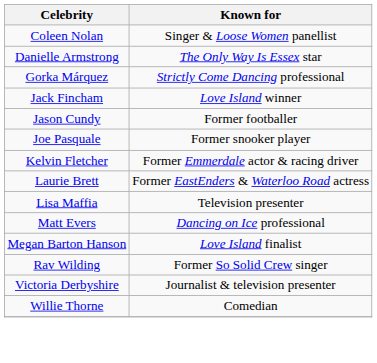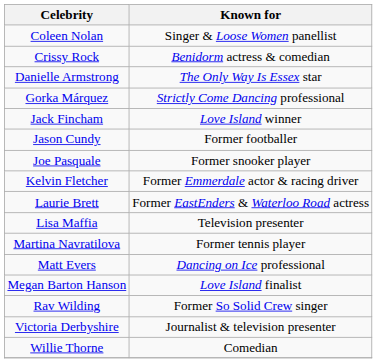 <table class="wikitable" style=" auto; text-align: center">
 <tr>
 <th>Celebrity</th>
 <th>Known for</th>
 </tr>
 <tr>
 <td><a href='#'>Coleen Nolan</a></td>
 <td>Singer & <em><a href='#'>Loose Women</a></em> panellist</td>
+</tr>
+<tr>
+<td><a href='#'>Crissy Rock</a></td>
+<td><em><a href='#'>Benidorm</a></em> actress & comedian</td>
 </tr>
 <tr>
 <td><a href='#'>Danielle Armstrong</a></td>
 <td><em><a href='#'>The Only Way Is Essex</a></em> star</td>
 </tr>
 <tr>
 <td><a href='#'>Gorka Márquez</a></td>
 <td><em><a href='#'>Strictly Come Dancing</a></em> professional</td>
 </tr>
 <tr>
 <td><a href='#'>Jack Fincham</a></td>
 <td><em><a href='#'>Love Island</a></em> winner</td>
 </tr>
 <tr>
 <td><a href='#'>Jason Cundy</a></td>
 <td>Former footballer</td>
 </tr>
 <tr>
 <td><a href='#'>Joe Pasquale</a></td>
 <td>Former snooker player</td>
 </tr>
 <tr>
 <td><a href='#'>Kelvin Fletcher</a></td>
 <td>Former <em><a href='#'>Emmerdale</a></em> actor & racing driver</td>
 </tr>
 <tr>
 <td><a href='#'>Laurie Brett</a></td>
 <td>Former <em><a href='#'>EastEnders</a></em> & <em><a href='#'>Waterloo Road</a></em> actress</td>
 </tr>
 <tr>
 <td><a href='#'>Lisa Maffia</a></td>
 <td>Television presenter</td>
 </tr>
 <tr>
+<td><a href='#'>Martina Navratilova</a></td>
+<td>Former tennis player</td>
+</tr>
+<tr>
 <td><a href='#'>Matt Evers</a></td>
 <td><em><a href='#'>Dancing on Ice</a></em> professional</td>
 </tr>
 <tr>
 <td><a href='#'>Megan Barton Hanson</a></td>
 <td><em><a href='#'>Love Island</a></em> finalist</td>
 </tr>
 <tr>
 <td><a href='#'>Rav Wilding</a></td>
 <td>Former <a href='#'>So Solid Crew</a> singer</td>
 </tr>
 <tr>
 <td><a href='#'>Victoria Derbyshire</a></td>
 <td>Journalist & television presenter</td>
 </tr>
 <tr>
 <td><a href='#'>Willie Thorne</a></td>
 <td>Comedian</td>
 </tr>
 <tr>
 </tr>
 </table>
